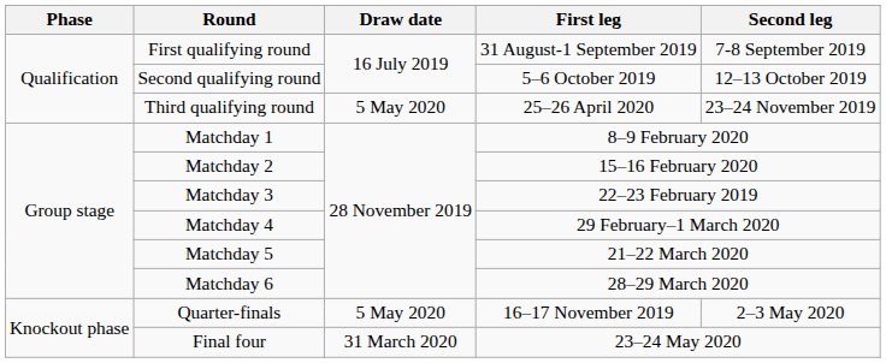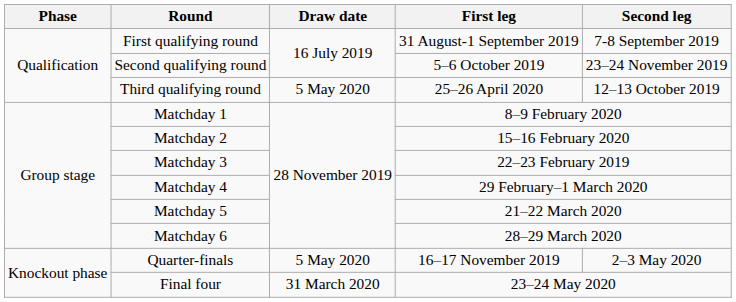 <table class="wikitable" style="text-align:center">
 <tr>
 <th>Phase</th>
 <th>Round</th>
 <th>Draw date</th>
 <th>First leg</th>
 <th>Second leg</th>
 </tr>
 <tr>
 <td rowspan=3>Qualification</td>
 <td>First qualifying round</td>
 <td rowspan=2>16 July 2019</td>
 <td>31 August-1 September 2019</td>
 <td>7-8 September 2019</td>
 </tr>
 <tr>
 <td>Second qualifying round</td>
 <td>5–6 October 2019</td>
-<td>12–13 October 2019</td>
+<td>23–24 November 2019</td>
 </tr>
 <tr>
 <td>Third qualifying round</td>
 <td>5 May 2020</td>
 <td>25–26 April 2020</td>
-<td>23–24 November 2019</td>
+<td>12–13 October 2019</td>
 </tr>
 <tr>
 <td rowspan=6>Group stage</td>
 <td>Matchday 1</td>
 <td rowspan=6>28 November 2019</td>
 <td colspan=2>8–9 February 2020</td>
 </tr>
 <tr>
 <td>Matchday 2</td>
 <td colspan=2>15–16 February 2020</td>
 </tr>
 <tr>
 <td>Matchday 3</td>
 <td colspan=2>22–23 February 2019</td>
 </tr>
 <tr>
 <td>Matchday 4</td>
 <td colspan=2>29 February–1 March 2020</td>
 </tr>
 <tr>
 <td>Matchday 5</td>
 <td colspan=2>21–22 March 2020</td>
 </tr>
 <tr>
 <td>Matchday 6</td>
 <td colspan=2>28–29 March 2020</td>
 </tr>
 <tr>
 <td rowspan=3>Knockout phase</td>
 <td>Quarter-finals</td>
 <td>5 May 2020</td>
 <td>16–17 November 2019</td>
 <td>2–3 May 2020</td>
 </tr>
 <tr>
 <td>Final four</td>
 <td>31 March 2020</td>
 <td colspan=2>23–24 May 2020</td>
 </tr>
 </table>
